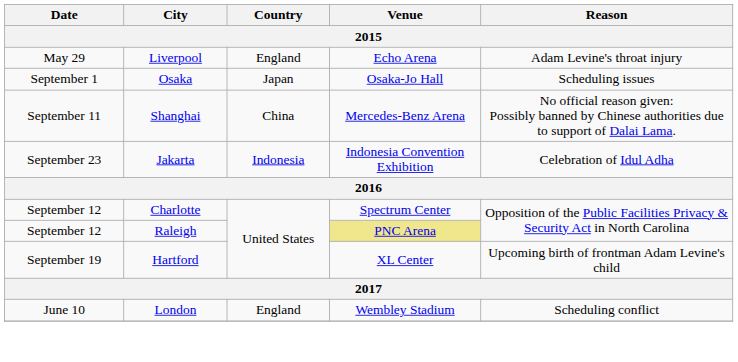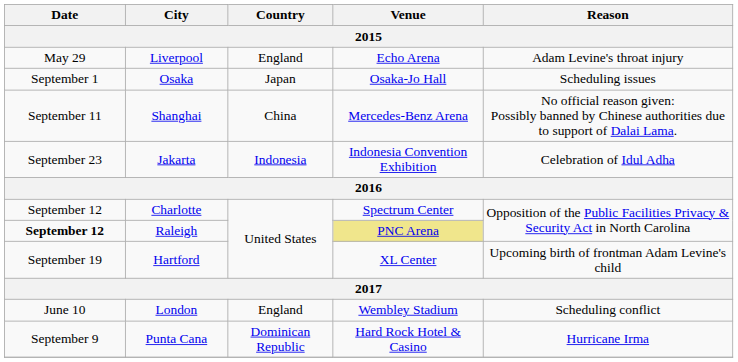 <table class="wikitable" style="text-align:center;">
 <tr>
 <th scope="col" style="width:12em;">Date</th>
 <th scope="col" style="width:10em;">City</th>
 <th scope="col" style="width:10em;">Country</th>
 <th scope="col" style="width:16em;">Venue</th>
 <th scope="col" style="width:30em;">Reason</th>
 </tr>
 <tr>
 <th colspan="5"><strong>2015</strong></th>
 </tr>
 <tr>
 <td>May 29</td>
 <td><a href='#'>Liverpool</a></td>
 <td>England</td>
 <td><a href='#'>Echo Arena</a></td>
 <td>Adam Levine's throat injury</td>
 </tr>
 <tr>
 <td>September 1</td>
 <td><a href='#'>Osaka</a></td>
 <td>Japan</td>
 <td><a href='#'>Osaka-Jo Hall</a></td>
 <td>Scheduling issues</td>
 </tr>
 <tr>
 <td>September 11</td>
 <td><a href='#'>Shanghai</a></td>
 <td>China</td>
 <td><a href='#'>Mercedes-Benz Arena</a></td>
 <td>No official reason given:<br>Possibly banned by Chinese authorities due to support of <a href='#'>Dalai Lama</a>.</td>
 </tr>
 <tr>
 <td>September 23</td>
 <td><a href='#'>Jakarta</a></td>
 <td><a href='#'>Indonesia</a></td>
 <td><a href='#'>Indonesia Convention Exhibition</a></td>
 <td>Celebration of <a href='#'>Idul Adha</a></td>
 </tr>
 <tr>
 <th colspan="5"><strong>2016</strong></th>
 </tr>
 <tr>
 <td>September 12</td>
 <td><a href='#'>Charlotte</a></td>
 <td rowspan="3">United States</td>
 <td><a href='#'>Spectrum Center</a></td>
 <td rowspan="2">Opposition of the <a href='#'>Public Facilities Privacy & Security Act</a> in North Carolina</td>
 </tr>
 <tr>
-<td>September 12</td>
+<td><strong>September 12</strong></td>
 <td><a href='#'>Raleigh</a></td>
 <td style="background: khaki;"><a href='#'>PNC Arena</a></td>
 </tr>
 <tr>
 <td>September 19</td>
 <td><a href='#'>Hartford</a></td>
 <td><a href='#'>XL Center</a></td>
 <td>Upcoming birth of frontman Adam Levine's child</td>
 </tr>
 <tr>
 <th colspan="5"><strong>2017</strong></th>
 </tr>
 <tr>
 <td>June 10</td>
 <td><a href='#'>London</a></td>
 <td>England</td>
 <td><a href='#'>Wembley Stadium</a></td>
 <td>Scheduling conflict</td>
 </tr>
 <tr>
+<td>September 9</td>
+<td><a href='#'>Punta Cana</a></td>
+<td><a href='#'>Dominican Republic</a></td>
+<td><a href='#'>Hard Rock Hotel & Casino</a></td>
+<td><a href='#'>Hurricane Irma</a></td>
+</tr>
+<tr>
 </tr>
 </table>
